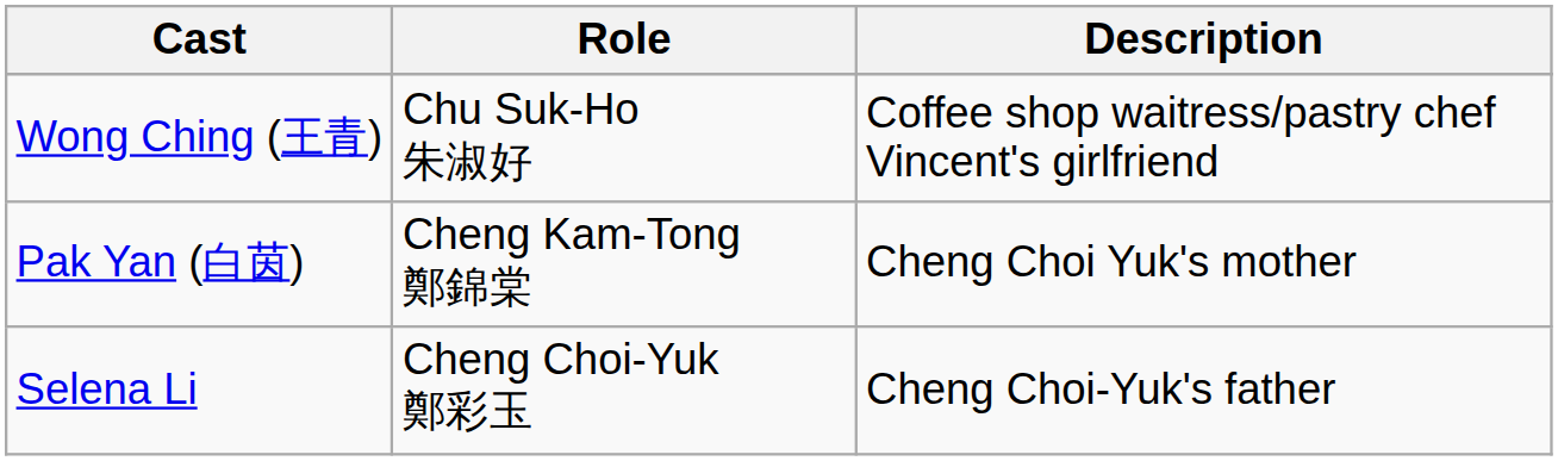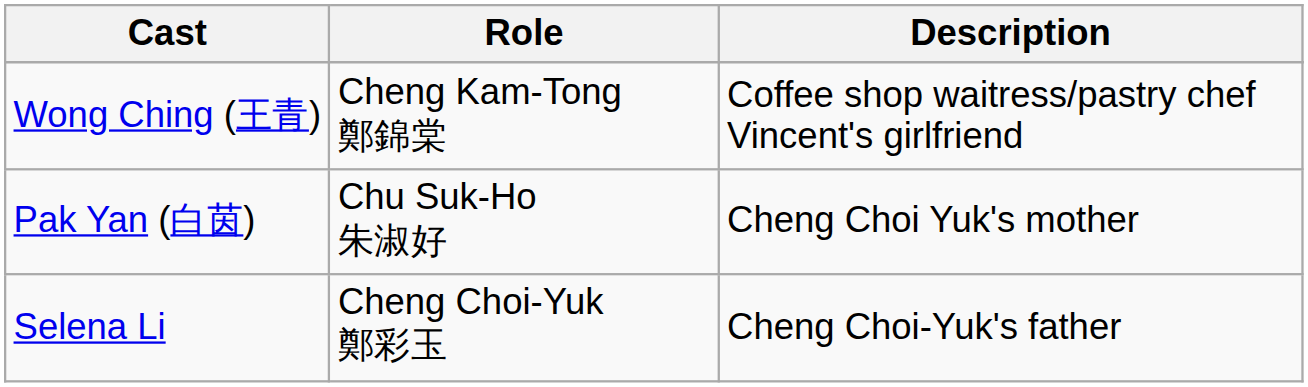 <table class="wikitable">
 <tr>
 <th style="width:25%">Cast</th>
 <th style="width:30%">Role</th>
 <th>Description</th>
 </tr>
 <tr>
 </tr>
 <tr>
 <td><a href='#'>Wong Ching</a> (<a href='#'>王青</a>)</td>
-<td>Chu Suk-Ho<br>朱淑好</td>
+<td>Cheng Kam-Tong<br>鄭錦棠</td>
 <td>Coffee shop waitress/pastry chef<br>Vincent's girlfriend</td>
 </tr>
 <tr>
 <td><a href='#'>Pak Yan</a> (<a href='#'>白茵</a>)</td>
-<td>Cheng Kam-Tong<br>鄭錦棠</td>
+<td>Chu Suk-Ho<br>朱淑好</td>
 <td>Cheng Choi Yuk's mother</td>
 </tr>
 <tr>
 <td><a href='#'>Selena Li</a></td>
 <td>Cheng Choi-Yuk<br>鄭彩玉</td>
 <td>Cheng Choi-Yuk's father</td>
 </tr>
 </table>
